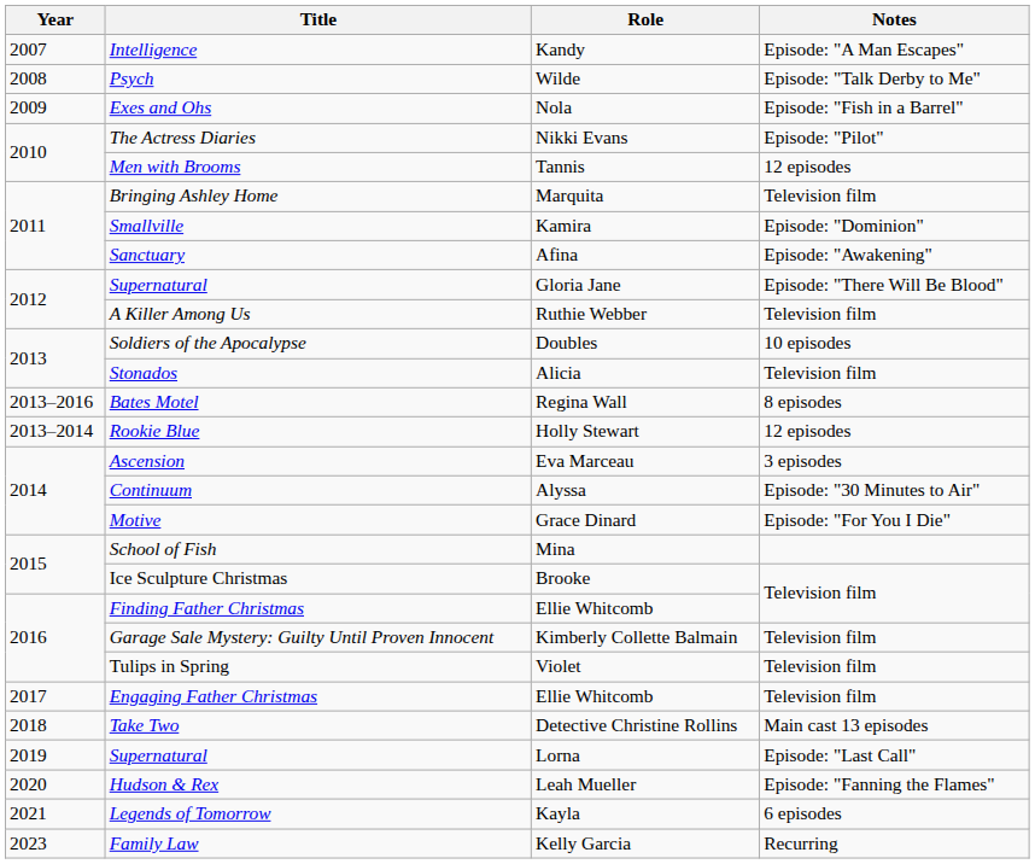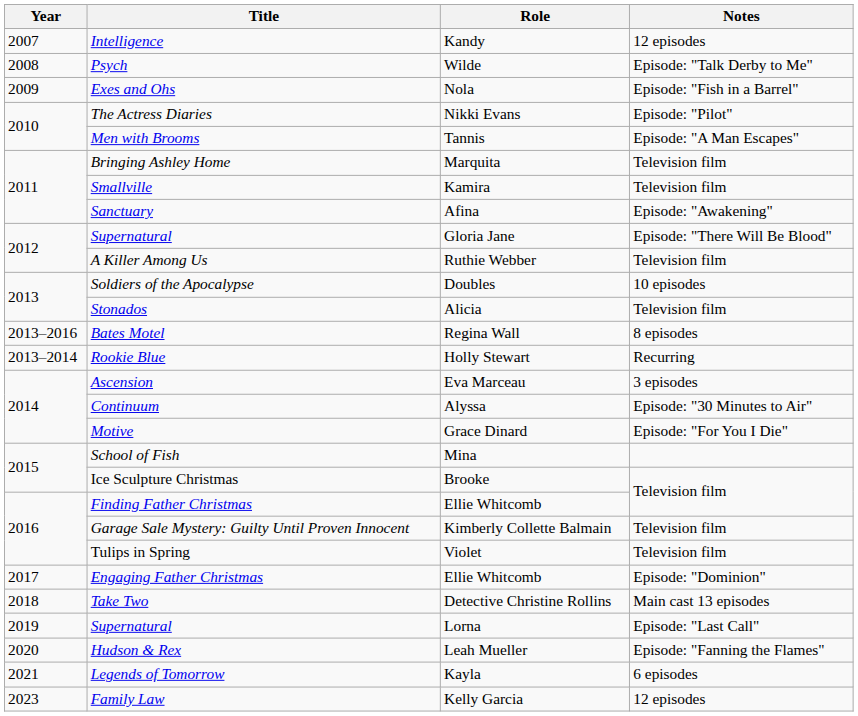 <table class="wikitable sortable" width=70%>
 <tr>
 <th>Year</th>
 <th>Title</th>
 <th>Role</th>
 <th class="unsortable">Notes</th>
 </tr>
 <tr>
 <td>2007</td>
 <td><em><a href='#'>Intelligence</a></em></td>
 <td>Kandy</td>
-<td>Episode: "A Man Escapes"</td>
+<td>12 episodes</td>
 </tr>
 <tr>
 <td>2008</td>
 <td><em><a href='#'>Psych</a></em></td>
 <td>Wilde</td>
 <td>Episode: "Talk Derby to Me"</td>
 </tr>
 <tr>
 <td>2009</td>
 <td><em><a href='#'>Exes and Ohs</a></em></td>
 <td>Nola</td>
 <td>Episode: "Fish in a Barrel"</td>
 </tr>
 <tr>
 <td rowspan=2>2010</td>
 <td data-sort-value="Actress Diaries, The"><em>The Actress Diaries</em></td>
 <td>Nikki Evans</td>
 <td>Episode: "Pilot"</td>
 </tr>
 <tr>
 <td><em><a href='#'>Men with Brooms</a></em></td>
 <td>Tannis</td>
-<td>12 episodes</td>
+<td>Episode: "A Man Escapes"</td>
 </tr>
 <tr>
 <td rowspan=3>2011</td>
 <td><em>Bringing Ashley Home</em></td>
 <td>Marquita</td>
 <td>Television film</td>
 </tr>
 <tr>
 <td><em><a href='#'>Smallville</a></em></td>
 <td>Kamira</td>
-<td>Episode: "Dominion"</td>
+<td>Television film</td>
 </tr>
 <tr>
 <td><em><a href='#'>Sanctuary</a></em></td>
 <td>Afina</td>
 <td>Episode: "Awakening"</td>
 </tr>
 <tr>
 <td rowspan=2>2012</td>
 <td><em><a href='#'>Supernatural</a></em></td>
 <td>Gloria Jane</td>
 <td>Episode: "There Will Be Blood"</td>
 </tr>
 <tr>
 <td data-sort-value="Killer Among Us, A"><em>A Killer Among Us</em></td>
 <td>Ruthie Webber</td>
 <td>Television film</td>
 </tr>
 <tr>
 <td rowspan=2>2013</td>
 <td><em>Soldiers of the Apocalypse</em></td>
 <td>Doubles</td>
 <td>10 episodes</td>
 </tr>
 <tr>
 <td><em><a href='#'>Stonados</a></em></td>
 <td>Alicia</td>
 <td>Television film</td>
 </tr>
 <tr>
 <td>2013–2016</td>
 <td><em><a href='#'>Bates Motel</a></em></td>
 <td>Regina Wall</td>
 <td>8 episodes</td>
 </tr>
 <tr>
 <td>2013–2014</td>
 <td><em><a href='#'>Rookie Blue</a></em></td>
 <td>Holly Stewart</td>
-<td>12 episodes</td>
+<td>Recurring</td>
 </tr>
 <tr>
 <td rowspan=3>2014</td>
 <td><em><a href='#'>Ascension</a></em></td>
 <td>Eva Marceau</td>
 <td>3 episodes</td>
 </tr>
 <tr>
 <td><em><a href='#'>Continuum</a></em></td>
 <td>Alyssa</td>
 <td>Episode: "30 Minutes to Air"</td>
 </tr>
 <tr>
 <td><em><a href='#'>Motive</a></em></td>
 <td>Grace Dinard</td>
 <td>Episode: "For You I Die"</td>
 </tr>
 <tr>
 <td rowspan=2>2015</td>
 <td><em>School of Fish</em></td>
 <td>Mina</td>
 <td></td>
 </tr>
 <tr>
 <td>Ice Sculpture Christmas</td>
 <td>Brooke</td>
 <td rowspan=2>Television film</td>
 </tr>
 <tr>
 <td rowspan=3>2016</td>
 <td><em><a href='#'>Finding Father Christmas</a></em></td>
 <td>Ellie Whitcomb</td>
 </tr>
 <tr>
 <td><em>Garage Sale Mystery: Guilty Until Proven Innocent</em></td>
 <td>Kimberly Collette Balmain</td>
 <td>Television film</td>
 </tr>
 <tr>
 <td>Tulips in Spring</td>
 <td>Violet</td>
 <td>Television film</td>
 </tr>
 <tr>
 <td>2017</td>
 <td><em><a href='#'>Engaging Father Christmas</a></em></td>
 <td>Ellie Whitcomb</td>
-<td>Television film</td>
+<td>Episode: "Dominion"</td>
 </tr>
 <tr>
 <td>2018</td>
 <td><em><a href='#'>Take Two</a></em></td>
 <td>Detective Christine Rollins</td>
 <td>Main cast 13 episodes</td>
 </tr>
 <tr>
 <td>2019</td>
 <td><em><a href='#'>Supernatural</a></em></td>
 <td>Lorna</td>
 <td>Episode: "Last Call"</td>
 </tr>
 <tr>
 <td>2020</td>
 <td><em><a href='#'>Hudson & Rex</a></em></td>
 <td>Leah Mueller</td>
 <td>Episode: "Fanning the Flames"</td>
 </tr>
 <tr>
 <td>2021</td>
 <td><em><a href='#'>Legends of Tomorrow</a></em></td>
 <td>Kayla</td>
 <td>6 episodes</td>
 </tr>
 <tr>
 <td>2023</td>
 <td><em><a href='#'>Family Law</a></em></td>
 <td>Kelly Garcia</td>
-<td>Recurring</td>
+<td>12 episodes</td>
 </tr>
 </table>
